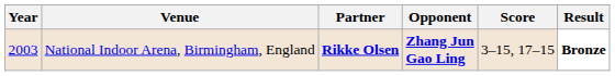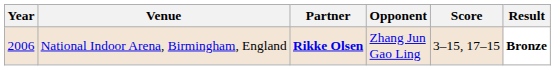 <table class="sortable wikitable" style="font-size: 90%;">
 <tr>
 <th>Year</th>
 <th>Venue</th>
 <th>Partner</th>
 <th>Opponent</th>
 <th>Score</th>
 <th>Result</th>
 </tr>
 <tr style="background:#F3E6D7">
-<td align="center"><a href='#'>2003</a></td>
+<td align="center"><a href='#'>2006</a></td>
 <td align="left"><a href='#'>National Indoor Arena</a>, <a href='#'>Birmingham</a>, England</td>
 <td align="left"><strong> <a href='#'>Rikke Olsen</a></strong></td>
-<td align="left"><strong> <a href='#'>Zhang Jun</a><br> <a href='#'>Gao Ling</a></strong></td>
+<td align="left"> <a href='#'>Zhang Jun</a><br> <a href='#'>Gao Ling</a></td>
 <td align="left">3–15, 17–15</td>
 <td style="text-align:left; background:white"> <strong>Bronze</strong></td>
 </tr>
 </table>
